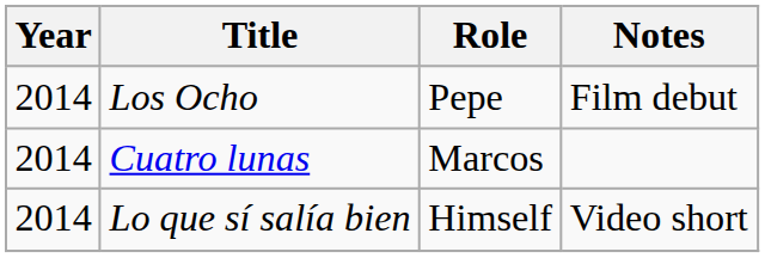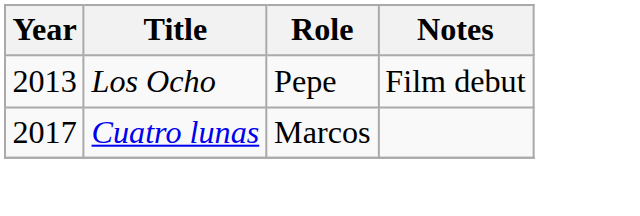 <table class="wikitable">
 <tr>
 <th>Year</th>
 <th>Title</th>
 <th>Role</th>
 <th>Notes</th>
 </tr>
 <tr>
-<td>2014</td>
+<td>2013</td>
 <td><em>Los Ocho</em></td>
 <td>Pepe</td>
 <td>Film debut</td>
 </tr>
 <tr>
-<td>2014</td>
+<td>2017</td>
 <td><em><a href='#'>Cuatro lunas</a></em></td>
 <td>Marcos</td>
 <td></td>
 </tr>
 <tr>
-<td>2014</td>
-<td><em>Lo que sí salía bien</em></td>
-<td>Himself</td>
-<td>Video short</td>
-</tr>
-<tr>
 </tr>
 </table>
